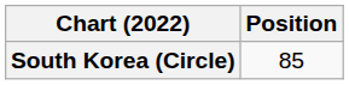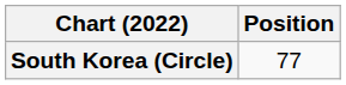 <table class="wikitable plainrowheaders" style="text-align:center">
 <tr>
 <th scope="col">Chart (2022)</th>
 <th scope="col">Position</th>
 </tr>
 <tr>
 <th scope="row">South Korea (Circle)</th>
-<td>85</td>
+<td>77</td>
 </tr>
 </table>
